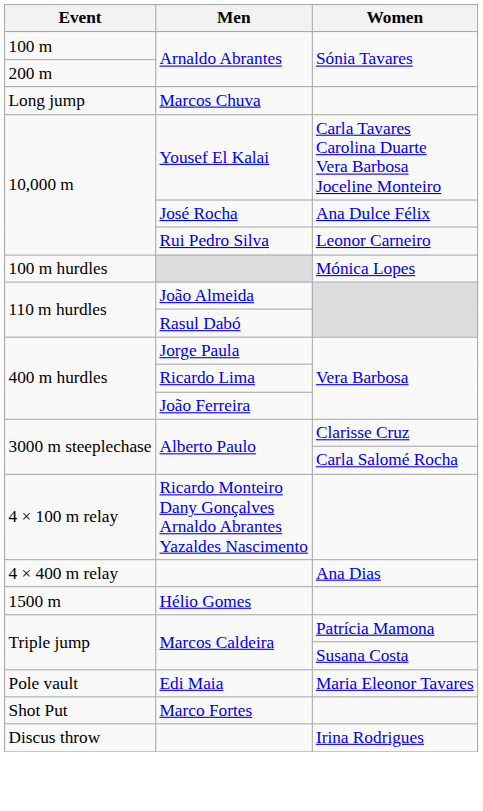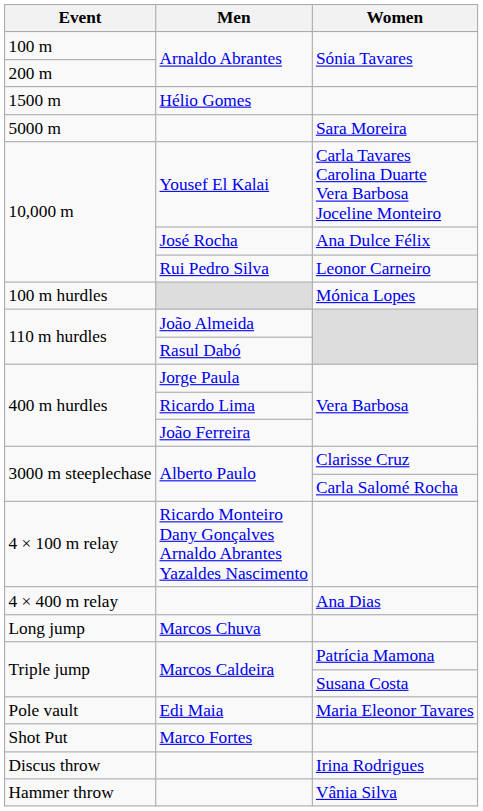 <table class=wikitable style="font-size:100%">
 <tr>
 <th>Event</th>
 <th>Men</th>
 <th>Women</th>
 </tr>
 <tr>
 <td>100 m</td>
 <td rowspan="2"><a href='#'>Arnaldo Abrantes</a></td>
 <td rowspan="2"><a href='#'>Sónia Tavares</a></td>
 </tr>
 <tr>
 <td>200 m</td>
 </tr>
 <tr>
-<td>Long jump</td>
-<td><a href='#'>Marcos Chuva</a></td>
+<td>1500 m</td>
+<td><a href='#'>Hélio Gomes</a></td>
 <td></td>
+</tr>
+<tr>
+<td>5000 m</td>
+<td></td>
+<td><a href='#'>Sara Moreira</a></td>
 </tr>
 <tr>
 <td rowspan="3">10,000 m</td>
 <td><a href='#'>Yousef El Kalai</a></td>
 <td><a href='#'>Carla Tavares</a><br><a href='#'>Carolina Duarte</a><br><a href='#'>Vera Barbosa</a><br><a href='#'>Joceline Monteiro</a></td>
 </tr>
 <tr>
 <td><a href='#'>José Rocha</a></td>
 <td><a href='#'>Ana Dulce Félix</a></td>
 </tr>
 <tr>
 <td><a href='#'>Rui Pedro Silva</a></td>
 <td><a href='#'>Leonor Carneiro</a></td>
 </tr>
 <tr>
 <td>100 m hurdles</td>
 <td bgcolor=dddddd></td>
 <td><a href='#'>Mónica Lopes</a></td>
 </tr>
 <tr>
 <td rowspan="2">110 m hurdles</td>
 <td><a href='#'>João Almeida</a></td>
 <td rowspan="2" bgcolor=dddddd></td>
 </tr>
 <tr>
 <td><a href='#'>Rasul Dabó</a></td>
 </tr>
 <tr>
 <td rowspan="3">400 m hurdles</td>
 <td><a href='#'>Jorge Paula</a></td>
 <td rowspan="3"><a href='#'>Vera Barbosa</a></td>
 </tr>
 <tr>
 <td><a href='#'>Ricardo Lima</a></td>
 </tr>
 <tr>
 <td><a href='#'>João Ferreira</a></td>
 </tr>
 <tr>
 <td rowspan="2">3000 m steeplechase</td>
 <td rowspan="2"><a href='#'>Alberto Paulo</a></td>
 <td><a href='#'>Clarisse Cruz</a></td>
 </tr>
 <tr>
 <td><a href='#'>Carla Salomé Rocha</a></td>
 </tr>
 <tr>
 <td>4 × 100 m relay</td>
 <td><a href='#'>Ricardo Monteiro</a><br><a href='#'>Dany Gonçalves</a><br><a href='#'>Arnaldo Abrantes</a><br><a href='#'>Yazaldes Nascimento</a></td>
 <td></td>
 </tr>
 <tr>
 <td>4 × 400 m relay</td>
 <td></td>
 <td><a href='#'>Ana Dias</a></td>
 </tr>
 <tr>
-<td>1500 m</td>
-<td><a href='#'>Hélio Gomes</a></td>
+<td>Long jump</td>
+<td><a href='#'>Marcos Chuva</a></td>
 <td></td>
 </tr>
 <tr>
 <td rowspan="2">Triple jump</td>
 <td rowspan="2"><a href='#'>Marcos Caldeira</a></td>
 <td><a href='#'>Patrícia Mamona</a></td>
 </tr>
 <tr>
 <td><a href='#'>Susana Costa</a></td>
 </tr>
 <tr>
 <td>Pole vault</td>
 <td><a href='#'>Edi Maia</a></td>
 <td><a href='#'>Maria Eleonor Tavares</a></td>
 </tr>
 <tr>
 <td>Shot Put</td>
 <td><a href='#'>Marco Fortes</a></td>
 <td></td>
 </tr>
 <tr>
 <td>Discus throw</td>
 <td></td>
 <td><a href='#'>Irina Rodrigues</a></td>
 </tr>
+<tr>
+<td>Hammer throw</td>
+<td></td>
+<td><a href='#'>Vânia Silva</a></td>
+</tr>
 </table>
